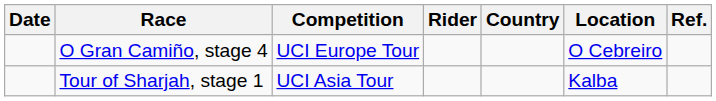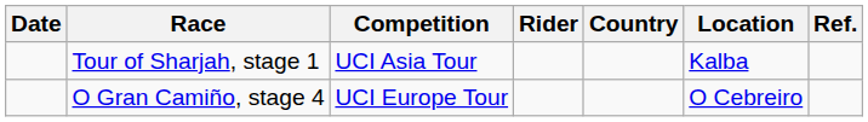 <table class="wikitable sortable">
 <tr>
 <th>Date</th>
 <th>Race</th>
 <th>Competition</th>
 <th>Rider</th>
 <th>Country</th>
 <th>Location</th>
 <th class="unsortable">Ref.</th>
 </tr>
 <tr>
 <td></td>
+<td><a href='#'>Tour of Sharjah</a>, stage 1</td>
+<td><a href='#'>UCI Asia Tour</a></td>
+<td></td>
+<td></td>
+<td><a href='#'>Kalba</a></td>
+<td align="center"></td>
+</tr>
+<tr>
+<td></td>
 <td><a href='#'>O Gran Camiño</a>, stage 4</td>
 <td><a href='#'>UCI Europe Tour</a></td>
 <td></td>
 <td></td>
 <td><a href='#'>O Cebreiro</a></td>
 <td align="center"></td>
 </tr>
-<tr>
-<td></td>
-<td><a href='#'>Tour of Sharjah</a>, stage 1</td>
-<td><a href='#'>UCI Asia Tour</a></td>
-<td></td>
-<td></td>
-<td><a href='#'>Kalba</a></td>
-<td align="center"></td>
-</tr>
 </table>
